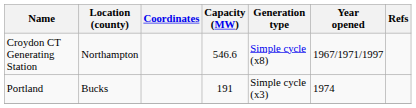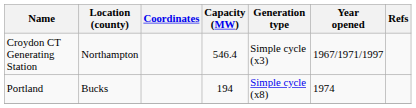 <table class="wikitable sortable">
 <tr>
 <th>Name</th>
 <th>Location<br>(county)</th>
 <th><a href='#'>Coordinates</a></th>
 <th>Capacity<br>(<a href='#'>MW</a>)</th>
 <th>Generation<br>type</th>
 <th>Year<br>opened</th>
 <th>Refs</th>
 </tr>
 <tr>
 <td>Croydon CT Generating Station</td>
 <td>Northampton</td>
 <td></td>
-<td align="center">546.6</td>
-<td><a href='#'>Simple cycle</a> (x8)</td>
+<td align="center">546.4</td>
+<td>Simple cycle (x3)</td>
 <td>1967/1971/1997</td>
 <td></td>
 </tr>
 <tr>
 <td>Portland</td>
 <td>Bucks</td>
 <td></td>
-<td align="center">191</td>
-<td>Simple cycle (x3)</td>
+<td align="center">194</td>
+<td><a href='#'>Simple cycle</a> (x8)</td>
 <td>1974</td>
 <td></td>
 </tr>
 <tr>
 </tr>
 </table>
